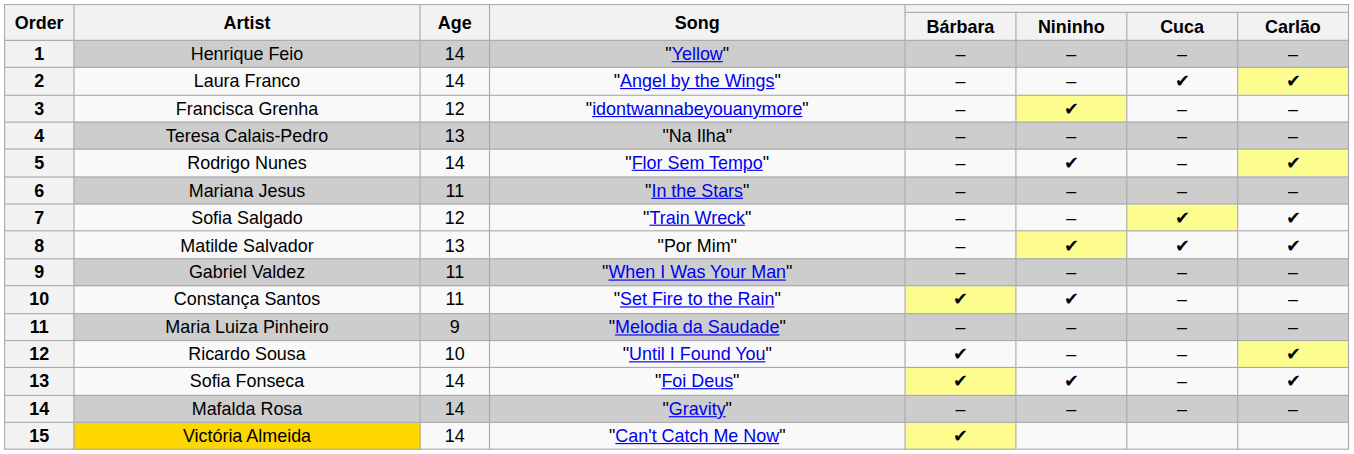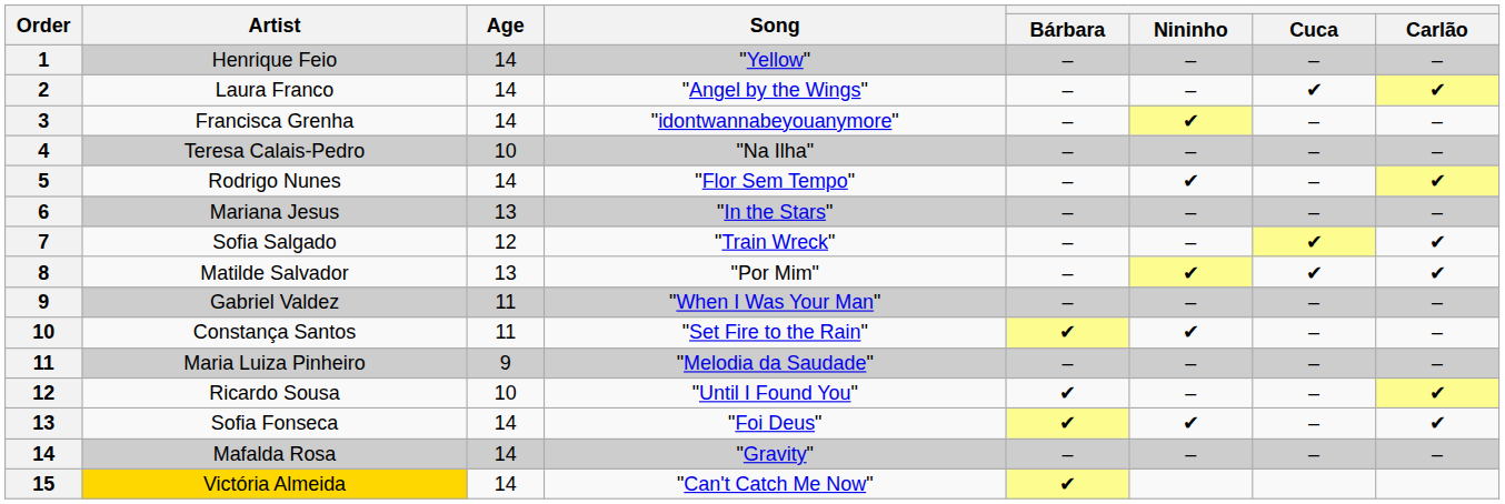 <table class="wikitable" style="text-align:center; line-height:17px; width:95%">
 <tr>
 <th rowspan="2" width="05%">Order</th>
 <th rowspan="2" width="25%">Artist</th>
 <th rowspan="2" width="05%">Age</th>
 <th rowspan="2" width="30%">Song</th>
 <th colspan="4"></th>
 </tr>
 <tr>
 <th width="08%">Bárbara</th>
 <th width="08%">Nininho</th>
 <th width="08%">Cuca</th>
 <th width="08%">Carlão</th>
 </tr>
 <tr style="background:#cdcdcd">
 <th>1</th>
 <td>Henrique Feio</td>
 <td>14</td>
 <td>"<a href='#'>Yellow</a>"</td>
 <td>–</td>
 <td>–</td>
 <td>–</td>
 <td>–</td>
 </tr>
 <tr>
 <th>2</th>
 <td>Laura Franco</td>
 <td>14</td>
 <td>"<a href='#'>Angel by the Wings</a>"</td>
 <td>–</td>
 <td>–</td>
 <td>✔</td>
 <td style="background:#fdfc8f">✔</td>
 </tr>
 <tr>
 <th>3</th>
 <td>Francisca Grenha</td>
-<td>12</td>
+<td>14</td>
 <td>"<a href='#'>idontwannabeyouanymore</a>"</td>
 <td>–</td>
 <td style="background:#fdfc8f">✔</td>
 <td>–</td>
 <td>–</td>
 </tr>
 <tr style="background:#cdcdcd">
 <th>4</th>
 <td>Teresa Calais-Pedro</td>
-<td>13</td>
+<td>10</td>
 <td>"Na Ilha"</td>
 <td>–</td>
 <td>–</td>
 <td>–</td>
 <td>–</td>
 </tr>
 <tr>
 <th>5</th>
 <td>Rodrigo Nunes</td>
 <td>14</td>
 <td>"<a href='#'>Flor Sem Tempo</a>"</td>
 <td>–</td>
 <td>✔</td>
 <td>–</td>
 <td style="background:#fdfc8f">✔</td>
 </tr>
 <tr style="background:#cdcdcd">
 <th>6</th>
 <td>Mariana Jesus</td>
-<td>11</td>
+<td>13</td>
 <td>"<a href='#'>In the Stars</a>"</td>
 <td>–</td>
 <td>–</td>
 <td>–</td>
 <td>–</td>
 </tr>
 <tr>
 <th>7</th>
 <td>Sofia Salgado</td>
 <td>12</td>
 <td>"<a href='#'>Train Wreck</a>"</td>
 <td>–</td>
 <td>–</td>
 <td style="background:#fdfc8f">✔</td>
 <td>✔</td>
 </tr>
 <tr>
 <th>8</th>
 <td>Matilde Salvador</td>
 <td>13</td>
 <td>"Por Mim"</td>
 <td>–</td>
 <td style="background:#fdfc8f">✔</td>
 <td>✔</td>
 <td>✔</td>
 </tr>
 <tr style="background:#cdcdcd">
 <th>9</th>
 <td>Gabriel Valdez</td>
 <td>11</td>
 <td>"<a href='#'>When I Was Your Man</a>"</td>
 <td>–</td>
 <td>–</td>
 <td>–</td>
 <td>–</td>
 </tr>
 <tr>
 <th>10</th>
 <td>Constança Santos</td>
 <td>11</td>
 <td>"<a href='#'>Set Fire to the Rain</a>"</td>
 <td style="background:#fdfc8f">✔</td>
 <td>✔</td>
 <td>–</td>
 <td>–</td>
 </tr>
 <tr style="background:#cdcdcd">
 <th>11</th>
 <td>Maria Luiza Pinheiro</td>
 <td>9</td>
 <td>"<a href='#'>Melodia da Saudade</a>"</td>
 <td>–</td>
 <td>–</td>
 <td>–</td>
 <td>–</td>
 </tr>
 <tr>
 <th>12</th>
 <td>Ricardo Sousa</td>
 <td>10</td>
 <td>"<a href='#'>Until I Found You</a>"</td>
 <td>✔</td>
 <td>–</td>
 <td>–</td>
 <td style="background:#fdfc8f">✔</td>
 </tr>
 <tr>
 <th>13</th>
 <td>Sofia Fonseca</td>
 <td>14</td>
 <td>"<a href='#'>Foi Deus</a>"</td>
 <td style="background:#fdfc8f">✔</td>
 <td>✔</td>
 <td>–</td>
 <td>✔</td>
 </tr>
 <tr style="background:#cdcdcd">
 <th>14</th>
 <td>Mafalda Rosa</td>
 <td>14</td>
 <td>"<a href='#'>Gravity</a>"</td>
 <td>–</td>
 <td>–</td>
 <td>–</td>
 <td>–</td>
 </tr>
 <tr>
 <th>15</th>
 <td style="background: gold">Victória Almeida</td>
 <td>14</td>
 <td>"<a href='#'>Can't Catch Me Now</a>"</td>
 <td style="background:#fdfc8f">✔</td>
 <td></td>
 <td></td>
 <td></td>
 </tr>
 </table>
